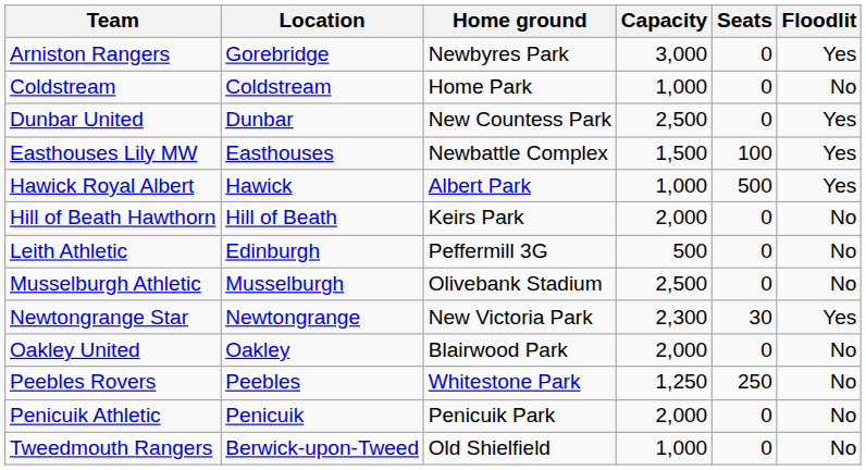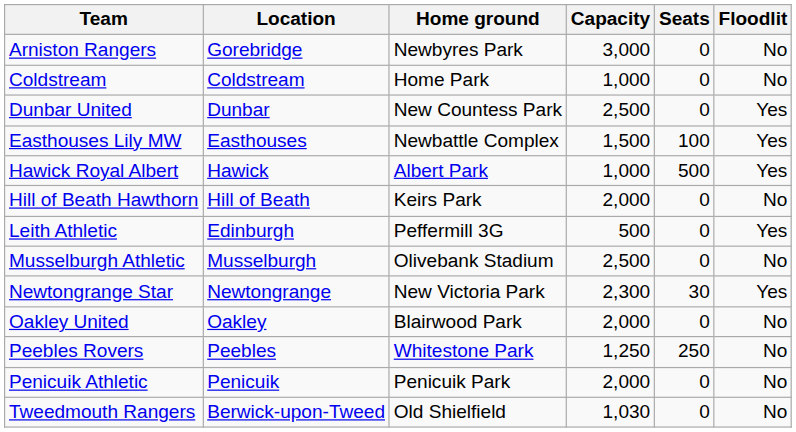 <table class="wikitable sortable">
 <tr>
 <th>Team</th>
 <th>Location</th>
 <th>Home ground</th>
 <th data-sort-type="number">Capacity</th>
 <th data-sort-type="number">Seats</th>
 <th>Floodlit</th>
 </tr>
 <tr>
 <td><a href='#'>Arniston Rangers</a></td>
 <td><a href='#'>Gorebridge</a></td>
 <td>Newbyres Park</td>
 <td align=right>3,000</td>
 <td align=right>0</td>
-<td align=right>Yes</td>
+<td align=right>No</td>
 </tr>
 <tr>
 <td><a href='#'>Coldstream</a> </td>
 <td><a href='#'>Coldstream</a></td>
 <td>Home Park</td>
 <td align=right>1,000</td>
 <td align=right>0</td>
 <td align=right>No</td>
 </tr>
 <tr>
 <td><a href='#'>Dunbar United</a></td>
 <td><a href='#'>Dunbar</a></td>
 <td>New Countess Park</td>
 <td align=right>2,500</td>
 <td align=right>0</td>
 <td align=right>Yes</td>
 </tr>
 <tr>
 <td><a href='#'>Easthouses Lily MW</a></td>
 <td><a href='#'>Easthouses</a></td>
 <td>Newbattle Complex</td>
 <td align=right>1,500</td>
 <td align=right>100</td>
 <td align=right>Yes</td>
 </tr>
 <tr>
 <td><a href='#'>Hawick Royal Albert</a> </td>
 <td><a href='#'>Hawick</a></td>
 <td><a href='#'>Albert Park</a></td>
 <td align=right>1,000</td>
 <td align=right>500</td>
 <td align=right>Yes</td>
 </tr>
 <tr>
 <td><a href='#'>Hill of Beath Hawthorn</a></td>
 <td><a href='#'>Hill of Beath</a></td>
 <td>Keirs Park</td>
 <td align=right>2,000</td>
 <td align=right>0</td>
 <td align=right>No</td>
 </tr>
 <tr>
 <td><a href='#'>Leith Athletic</a></td>
 <td><a href='#'>Edinburgh</a></td>
 <td>Peffermill 3G</td>
 <td align=right>500</td>
 <td align=right>0</td>
-<td align=right>No</td>
+<td align=right>Yes</td>
 </tr>
 <tr>
 <td><a href='#'>Musselburgh Athletic</a></td>
 <td><a href='#'>Musselburgh</a></td>
 <td>Olivebank Stadium</td>
 <td align=right>2,500</td>
 <td align=right>0</td>
 <td align=right>No</td>
 </tr>
 <tr>
 <td><a href='#'>Newtongrange Star</a></td>
 <td><a href='#'>Newtongrange</a></td>
 <td>New Victoria Park</td>
 <td align=right>2,300</td>
 <td align=right>30</td>
 <td align=right>Yes</td>
 </tr>
 <tr>
 <td><a href='#'>Oakley United</a></td>
 <td><a href='#'>Oakley</a></td>
 <td>Blairwood Park</td>
 <td align=right>2,000</td>
 <td align=right>0</td>
 <td align=right>No</td>
 </tr>
 <tr>
 <td><a href='#'>Peebles Rovers</a></td>
 <td><a href='#'>Peebles</a></td>
 <td><a href='#'>Whitestone Park</a></td>
 <td align=right>1,250</td>
 <td align=right>250</td>
 <td align=right>No</td>
 </tr>
 <tr>
 <td><a href='#'>Penicuik Athletic</a></td>
 <td><a href='#'>Penicuik</a></td>
 <td>Penicuik Park</td>
 <td align=right>2,000</td>
 <td align=right>0</td>
 <td align=right>No</td>
 </tr>
 <tr>
 <td><a href='#'>Tweedmouth Rangers</a></td>
 <td><a href='#'>Berwick-upon-Tweed</a></td>
 <td>Old Shielfield</td>
-<td align=right>1,000</td>
+<td align=right>1,030</td>
 <td align=right>0</td>
 <td align=right>No</td>
 </tr>
 </table>
